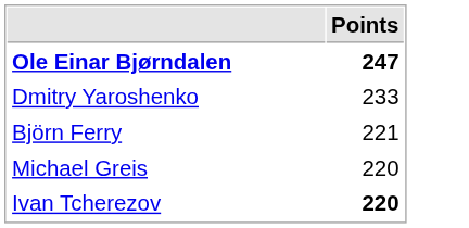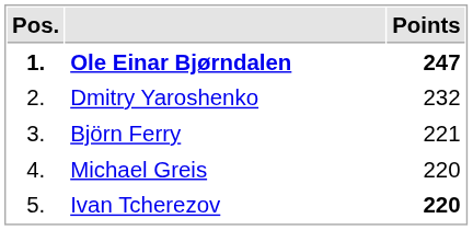 <table cellspacing="1" cellpadding="3" style="border:1px solid #AAAAAA;font-size:90%">
 <tr bgcolor="#E4E4E4">
+<th style="border-bottom:1px solid #AAAAAA" width=10>Pos.</th>
 <th style="border-bottom:1px solid #AAAAAA" width=200></th>
 <th style="border-bottom:1px solid #AAAAAA" width=20>Points</th>
 </tr>
 <tr>
+<td align="center"><strong>1.</strong></td>
 <td> <strong><a href='#'>Ole Einar Bjørndalen</a></strong></td>
 <td align="right"><strong>247</strong></td>
 </tr>
 <tr>
+<td align="center">2.</td>
 <td> <a href='#'>Dmitry Yaroshenko</a></td>
-<td align="right">233</td>
+<td align="right">232</td>
 </tr>
 <tr>
+<td align="center">3.</td>
 <td> <a href='#'>Björn Ferry</a></td>
 <td align="right">221</td>
 </tr>
 <tr>
+<td align="center">4.</td>
 <td> <a href='#'>Michael Greis</a></td>
 <td align="right">220</td>
 </tr>
 <tr>
+<td align="center">5.</td>
 <td> <a href='#'>Ivan Tcherezov</a></td>
 <td align="right"><strong>220</strong></td>
 </tr>
 </table>
